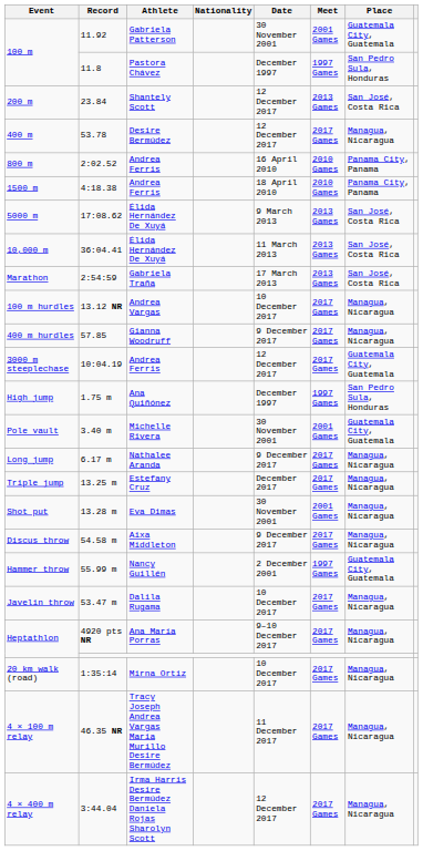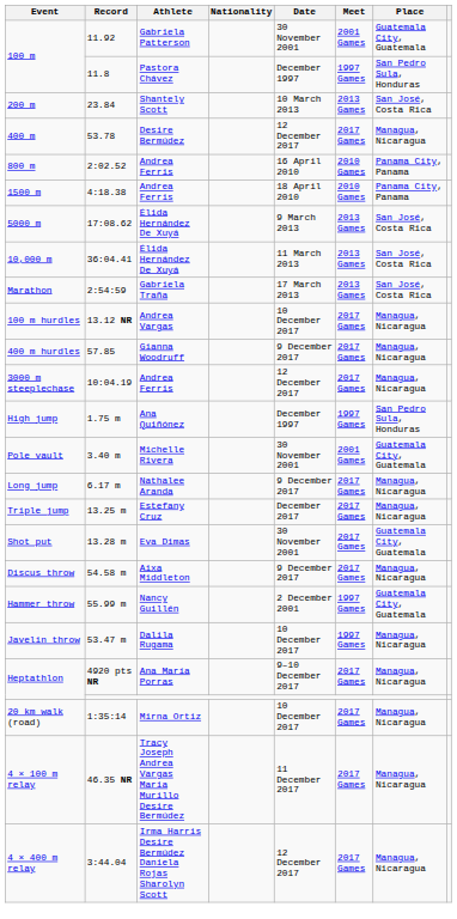 <table class="wikitable" style="font-size:95%; width: 95%;">
 <tr>
 <th>Event</th>
 <th>Record</th>
 <th>Athlete</th>
 <th>Nationality</th>
 <th>Date</th>
 <th>Meet</th>
 <th>Place</th>
 <th></th>
 </tr>
 <tr>
 <td rowspan=2><a href='#'>100 m</a></td>
 <td>11.92 </td>
 <td><a href='#'>Gabriela Patterson</a></td>
 <td></td>
 <td>30 November 2001</td>
 <td><a href='#'>2001 Games</a></td>
 <td><a href='#'>Guatemala City</a>, Guatemala</td>
 <td></td>
 </tr>
 <tr>
 <td>11.8 </td>
 <td><a href='#'>Pastora Chávez</a></td>
 <td></td>
 <td>December 1997</td>
 <td><a href='#'>1997 Games</a></td>
 <td><a href='#'>San Pedro Sula</a>, Honduras</td>
 <td></td>
 </tr>
 <tr>
 <td><a href='#'>200 m</a></td>
 <td>23.84 </td>
 <td><a href='#'>Shantely Scott</a></td>
 <td></td>
-<td>12 December 2017</td>
+<td>10 March 2013</td>
 <td><a href='#'>2013 Games</a></td>
 <td><a href='#'>San José</a>, Costa Rica</td>
 <td></td>
 </tr>
 <tr>
 <td><a href='#'>400 m</a></td>
 <td>53.78</td>
 <td><a href='#'>Desire Bermúdez</a></td>
 <td></td>
 <td>12 December 2017</td>
 <td><a href='#'>2017 Games</a></td>
 <td><a href='#'>Managua</a>, Nicaragua</td>
 <td></td>
 </tr>
 <tr>
 <td><a href='#'>800 m</a></td>
 <td>2:02.52</td>
 <td><a href='#'>Andrea Ferris</a></td>
 <td></td>
 <td>16 April 2010</td>
 <td><a href='#'>2010 Games</a></td>
 <td><a href='#'>Panama City</a>, Panama</td>
 <td></td>
 </tr>
 <tr>
 <td><a href='#'>1500 m</a></td>
 <td>4:18.38</td>
 <td><a href='#'>Andrea Ferris</a></td>
 <td></td>
 <td>18 April 2010</td>
 <td><a href='#'>2010 Games</a></td>
 <td><a href='#'>Panama City</a>, Panama</td>
 <td></td>
 </tr>
 <tr>
 <td><a href='#'>5000 m</a></td>
 <td>17:08.62</td>
 <td><a href='#'>Élida Hernández De Xuyá</a></td>
 <td></td>
 <td>9 March 2013</td>
 <td><a href='#'>2013 Games</a></td>
 <td><a href='#'>San José</a>, Costa Rica</td>
 <td></td>
 </tr>
 <tr>
 <td><a href='#'>10,000 m</a></td>
 <td>36:04.41</td>
 <td><a href='#'>Élida Hernández De Xuyá</a></td>
 <td></td>
 <td>11 March 2013</td>
 <td><a href='#'>2013 Games</a></td>
 <td><a href='#'>San José</a>, Costa Rica</td>
 <td></td>
 </tr>
 <tr>
 <td><a href='#'>Marathon</a></td>
 <td>2:54:59</td>
 <td><a href='#'>Gabriela Traña</a></td>
 <td></td>
 <td>17 March 2013</td>
 <td><a href='#'>2013 Games</a></td>
 <td><a href='#'>San José</a>, Costa Rica</td>
 <td></td>
 </tr>
 <tr>
 <td><a href='#'>100 m hurdles</a></td>
 <td>13.12  <strong>NR</strong></td>
 <td><a href='#'>Andrea Vargas</a></td>
 <td></td>
 <td>10 December 2017</td>
 <td><a href='#'>2017 Games</a></td>
 <td><a href='#'>Managua</a>, Nicaragua</td>
 <td></td>
 </tr>
 <tr>
 <td><a href='#'>400 m hurdles</a></td>
 <td>57.85</td>
 <td><a href='#'>Gianna Woodruff</a></td>
 <td></td>
 <td>9 December 2017</td>
 <td><a href='#'>2017 Games</a></td>
 <td><a href='#'>Managua</a>, Nicaragua</td>
 <td></td>
 </tr>
 <tr>
 <td><a href='#'>3000 m steeplechase</a></td>
 <td>10:04.19</td>
 <td><a href='#'>Andrea Ferris</a></td>
 <td></td>
 <td>12 December 2017</td>
 <td><a href='#'>2017 Games</a></td>
-<td><a href='#'>Guatemala City</a>, Guatemala</td>
+<td><a href='#'>Managua</a>, Nicaragua</td>
 <td></td>
 </tr>
 <tr>
 <td><a href='#'>High jump</a></td>
 <td>1.75 m</td>
 <td><a href='#'>Ana Quiñónez</a></td>
 <td></td>
 <td>December 1997</td>
 <td><a href='#'>1997 Games</a></td>
 <td><a href='#'>San Pedro Sula</a>, Honduras</td>
 <td></td>
 </tr>
 <tr>
 <td><a href='#'>Pole vault</a></td>
 <td>3.40 m </td>
 <td><a href='#'>Michelle Rivera</a></td>
 <td></td>
 <td>30 November 2001</td>
 <td><a href='#'>2001 Games</a></td>
 <td><a href='#'>Guatemala City</a>, Guatemala</td>
 <td></td>
 </tr>
 <tr>
 <td><a href='#'>Long jump</a></td>
 <td>6.17 m </td>
 <td><a href='#'>Nathalee Aranda</a></td>
 <td></td>
 <td>9 December 2017</td>
 <td><a href='#'>2017 Games</a></td>
 <td><a href='#'>Managua</a>, Nicaragua</td>
 <td></td>
 </tr>
 <tr>
 <td><a href='#'>Triple jump</a></td>
 <td>13.25 m </td>
 <td><a href='#'>Estefany Cruz</a></td>
 <td></td>
 <td>December 2017</td>
 <td><a href='#'>2017 Games</a></td>
 <td><a href='#'>Managua</a>, Nicaragua</td>
 <td></td>
 </tr>
 <tr>
 <td><a href='#'>Shot put</a></td>
 <td>13.28 m </td>
 <td><a href='#'>Eva Dimas</a></td>
 <td></td>
 <td>30 November 2001</td>
-<td><a href='#'>2001 Games</a></td>
-<td><a href='#'>Managua</a>, Nicaragua</td>
+<td><a href='#'>2017 Games</a></td>
+<td><a href='#'>Guatemala City</a>, Guatemala</td>
 <td></td>
 </tr>
 <tr>
 <td><a href='#'>Discus throw</a></td>
 <td>54.58 m</td>
 <td><a href='#'>Aixa Middleton</a></td>
 <td></td>
 <td>9 December 2017</td>
 <td><a href='#'>2017 Games</a></td>
 <td><a href='#'>Managua</a>, Nicaragua</td>
 <td></td>
 </tr>
 <tr>
 <td><a href='#'>Hammer throw</a></td>
 <td>55.99 m </td>
 <td><a href='#'>Nancy Guillén</a></td>
 <td></td>
 <td>2 December 2001</td>
 <td><a href='#'>1997 Games</a></td>
 <td><a href='#'>Guatemala City</a>, Guatemala</td>
 <td></td>
 </tr>
 <tr>
 <td><a href='#'>Javelin throw</a></td>
 <td>53.47 m</td>
 <td><a href='#'>Dalila Rugama</a></td>
 <td></td>
 <td>10 December 2017</td>
-<td><a href='#'>2017 Games</a></td>
+<td><a href='#'>1997 Games</a></td>
 <td><a href='#'>Managua</a>, Nicaragua</td>
 <td></td>
 </tr>
 <tr>
 <td rowspan=2><a href='#'>Heptathlon</a></td>
 <td>4920 pts <strong>NR</strong></td>
 <td><a href='#'>Ana María Porras</a></td>
 <td></td>
 <td>9–10 December 2017</td>
 <td><a href='#'>2017 Games</a></td>
 <td><a href='#'>Managua</a>, Nicaragua</td>
 <td></td>
 </tr>
 <tr>
 <td colspan=6></td>
 </tr>
 <tr>
 <td><a href='#'>20 km walk</a> (road)</td>
 <td>1:35:14</td>
 <td><a href='#'>Mirna Ortiz</a></td>
 <td></td>
 <td>10 December 2017</td>
 <td><a href='#'>2017 Games</a></td>
 <td><a href='#'>Managua</a>, Nicaragua</td>
 <td></td>
 </tr>
 <tr>
 <td><a href='#'>4 × 100 m relay</a></td>
 <td>46.35 <strong>NR</strong></td>
 <td><a href='#'>Tracy Joseph</a><br><a href='#'>Andrea Vargas</a><br><a href='#'>Maria Murillo</a><br><a href='#'>Desire Bermúdez</a></td>
 <td></td>
 <td>11 December 2017</td>
 <td><a href='#'>2017 Games</a></td>
 <td><a href='#'>Managua</a>, Nicaragua</td>
 <td></td>
 </tr>
 <tr>
 <td><a href='#'>4 × 400 m relay</a></td>
 <td>3:44.04</td>
 <td><a href='#'>Irma Harris</a><br><a href='#'>Desire Bermúdez</a><br><a href='#'>Daniela Rojas</a><br><a href='#'>Sharolyn Scott</a></td>
 <td></td>
 <td>12 December 2017</td>
 <td><a href='#'>2017 Games</a></td>
 <td><a href='#'>Managua</a>, Nicaragua</td>
 <td></td>
 </tr>
 </table>
